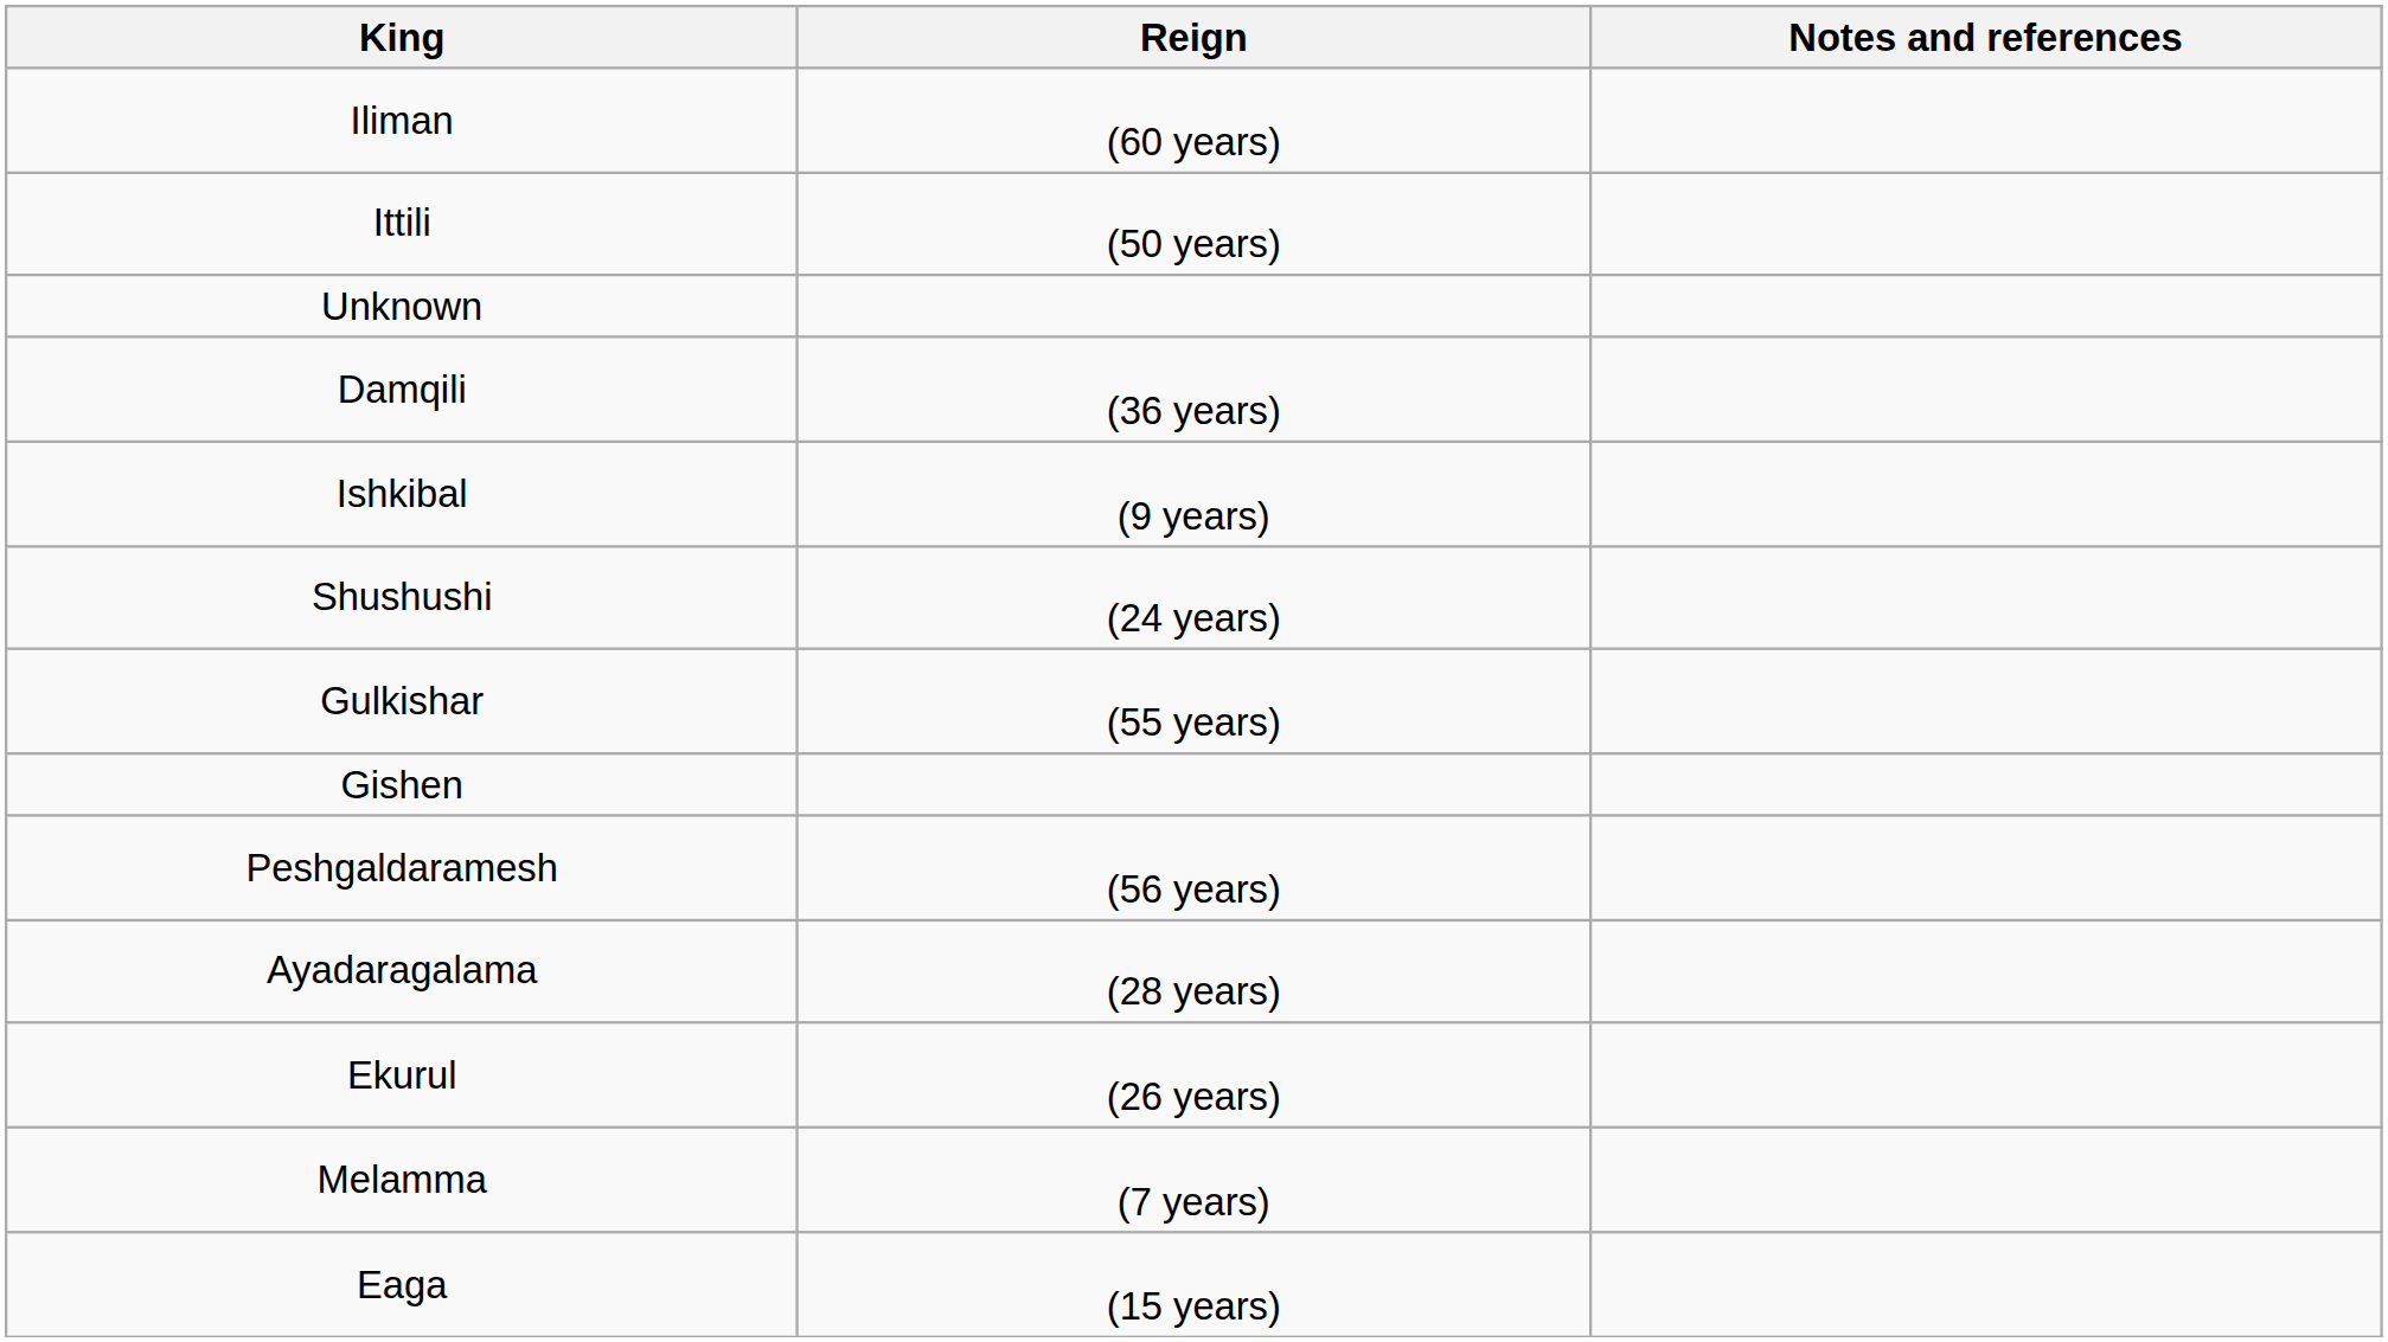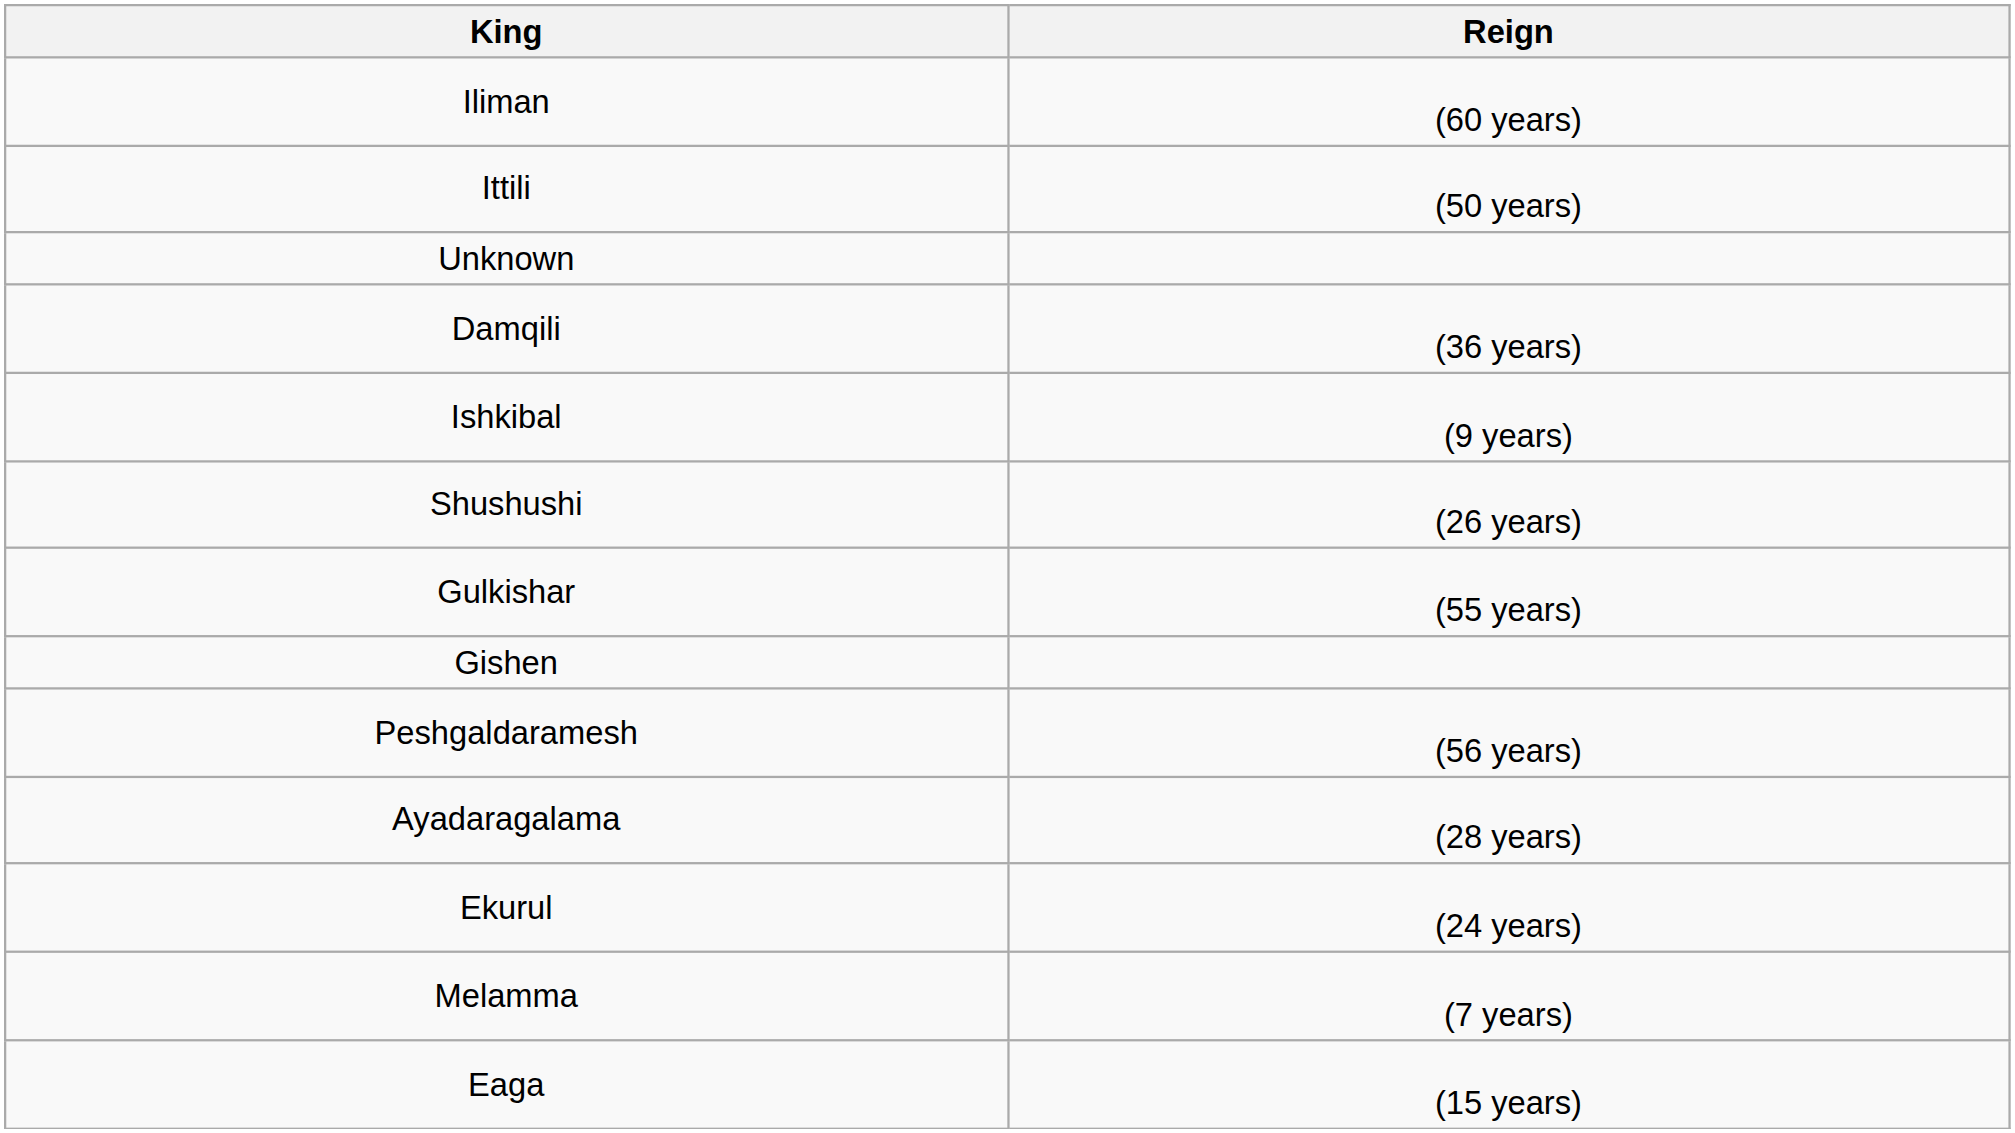 <table class="wikitable" rules="all" style="width:100%;text-align:center;font-size:90%;empty-cells:show;">
 <tr>
 <th width="33.3333333333%">King</th>
 <th width="33.3333333333%">Reign</th>
-<th width="33.3333333333%">Notes and references</th>
 </tr>
 <tr>
 <td>Iliman</td>
 <td><br>(60 years)</td>
-<td></td>
 </tr>
 <tr>
 <td>Ittili</td>
 <td><br>(50 years)</td>
-<td></td>
 </tr>
 <tr>
 <td>Unknown</td>
-<td></td>
 <td></td>
 </tr>
 <tr>
 <td>Damqili</td>
 <td><br>(36 years)</td>
-<td></td>
 </tr>
 <tr>
 <td>Ishkibal</td>
 <td><br>(9 years)</td>
-<td></td>
 </tr>
 <tr>
 <td>Shushushi</td>
-<td><br>(24 years)</td>
-<td></td>
+<td><br>(26 years)</td>
 </tr>
 <tr>
 <td>Gulkishar</td>
 <td><br>(55 years)</td>
-<td></td>
 </tr>
 <tr>
 <td>Gishen</td>
-<td></td>
 <td></td>
 </tr>
 <tr>
 <td>Peshgaldaramesh</td>
 <td><br>(56 years)</td>
-<td></td>
 </tr>
 <tr>
 <td>Ayadaragalama</td>
 <td><br>(28 years)</td>
-<td></td>
 </tr>
 <tr>
 <td>Ekurul</td>
-<td><br>(26 years)</td>
-<td></td>
+<td><br>(24 years)</td>
 </tr>
 <tr>
 <td>Melamma</td>
 <td><br>(7 years)</td>
-<td></td>
 </tr>
 <tr>
 <td>Eaga</td>
 <td><br>(15 years)</td>
-<td></td>
 </tr>
 </table>
